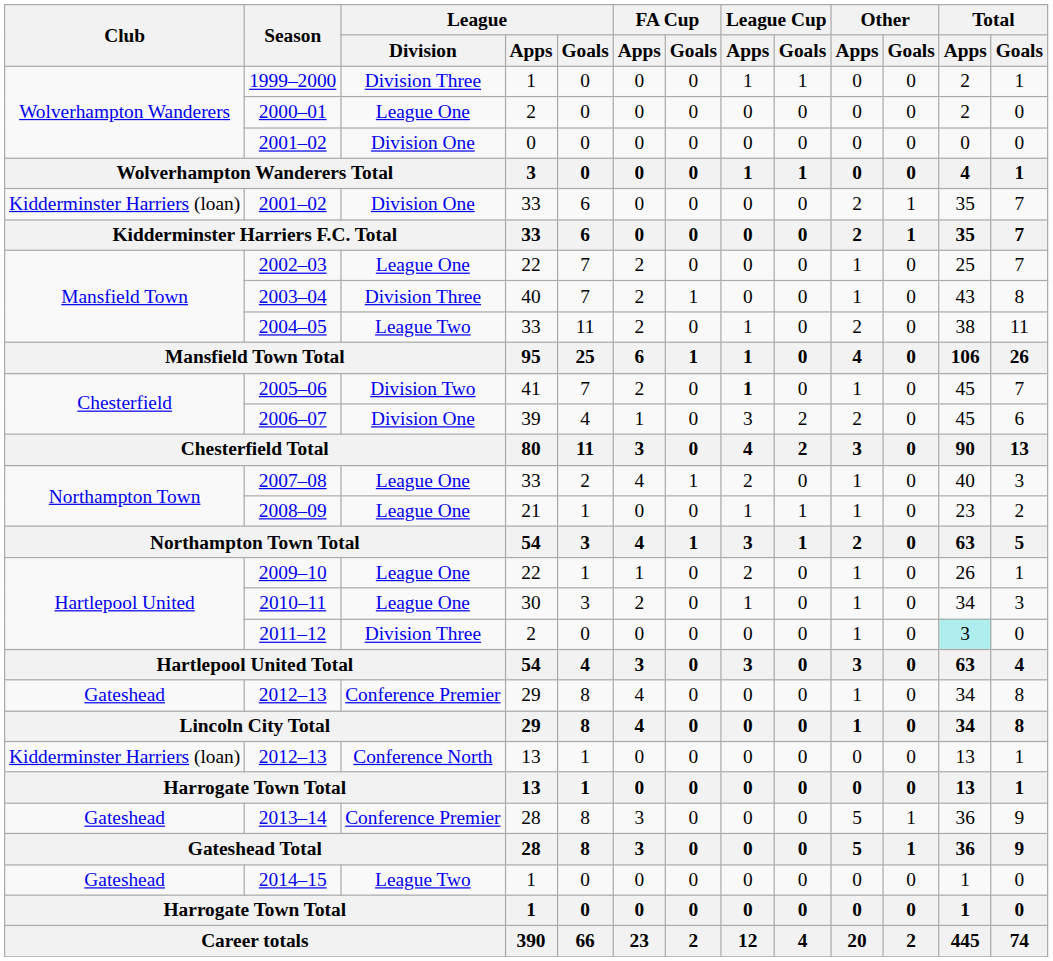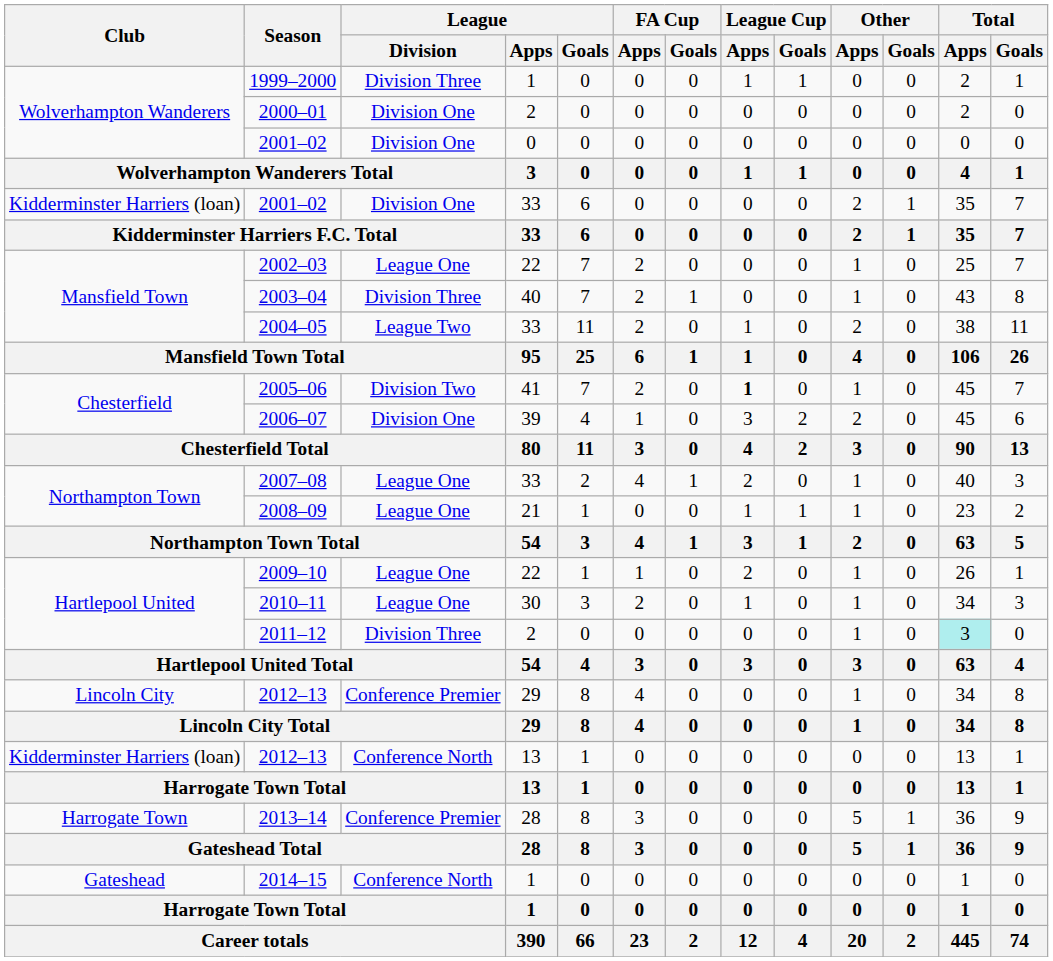 <table class="wikitable" style="text-align: center;">
 <tr>
 <th rowspan="2">Club</th>
 <th rowspan="2">Season</th>
 <th colspan="3">League</th>
 <th colspan="2">FA Cup</th>
 <th colspan="2">League Cup</th>
 <th colspan="2">Other</th>
 <th colspan="2">Total</th>
 </tr>
 <tr>
 <th>Division</th>
 <th>Apps</th>
 <th>Goals</th>
 <th>Apps</th>
 <th>Goals</th>
 <th>Apps</th>
 <th>Goals</th>
 <th>Apps</th>
 <th>Goals</th>
 <th>Apps</th>
 <th>Goals</th>
 </tr>
 <tr>
 <td rowspan="3"><a href='#'>Wolverhampton Wanderers</a></td>
 <td><a href='#'>1999–2000</a></td>
 <td><a href='#'>Division Three</a></td>
 <td>1</td>
 <td>0</td>
 <td>0</td>
 <td>0</td>
 <td>1</td>
 <td>1</td>
 <td>0</td>
 <td>0</td>
 <td>2</td>
 <td>1</td>
 </tr>
 <tr>
 <td><a href='#'>2000–01</a></td>
-<td><a href='#'>League One</a></td>
+<td><a href='#'>Division One</a></td>
 <td>2</td>
 <td>0</td>
 <td>0</td>
 <td>0</td>
 <td>0</td>
 <td>0</td>
 <td>0</td>
 <td>0</td>
 <td>2</td>
 <td>0</td>
 </tr>
 <tr>
 <td><a href='#'>2001–02</a></td>
 <td><a href='#'>Division One</a></td>
 <td>0</td>
 <td>0</td>
 <td>0</td>
 <td>0</td>
 <td>0</td>
 <td>0</td>
 <td>0</td>
 <td>0</td>
 <td>0</td>
 <td>0</td>
 </tr>
 <tr>
 <th colspan="3">Wolverhampton Wanderers Total</th>
 <th>3</th>
 <th>0</th>
 <th>0</th>
 <th>0</th>
 <th>1</th>
 <th>1</th>
 <th>0</th>
 <th>0</th>
 <th>4</th>
 <th>1</th>
 </tr>
 <tr>
 <td><a href='#'>Kidderminster Harriers</a> (loan)</td>
 <td><a href='#'>2001–02</a></td>
 <td><a href='#'>Division One</a></td>
 <td>33</td>
 <td>6</td>
 <td>0</td>
 <td>0</td>
 <td>0</td>
 <td>0</td>
 <td>2</td>
 <td>1</td>
 <td>35</td>
 <td>7</td>
 </tr>
 <tr>
 <th colspan="3">Kidderminster Harriers F.C. Total</th>
 <th>33</th>
 <th>6</th>
 <th>0</th>
 <th>0</th>
 <th>0</th>
 <th>0</th>
 <th>2</th>
 <th>1</th>
 <th>35</th>
 <th>7</th>
 </tr>
 <tr>
 <td rowspan="3"><a href='#'>Mansfield Town</a></td>
 <td><a href='#'>2002–03</a></td>
 <td><a href='#'>League One</a></td>
 <td>22</td>
 <td>7</td>
 <td>2</td>
 <td>0</td>
 <td>0</td>
 <td>0</td>
 <td>1</td>
 <td>0</td>
 <td>25</td>
 <td>7</td>
 </tr>
 <tr>
 <td><a href='#'>2003–04</a></td>
 <td><a href='#'>Division Three</a></td>
 <td>40</td>
 <td>7</td>
 <td>2</td>
 <td>1</td>
 <td>0</td>
 <td>0</td>
 <td>1</td>
 <td>0</td>
 <td>43</td>
 <td>8</td>
 </tr>
 <tr>
 <td><a href='#'>2004–05</a></td>
 <td><a href='#'>League Two</a></td>
 <td>33</td>
 <td>11</td>
 <td>2</td>
 <td>0</td>
 <td>1</td>
 <td>0</td>
 <td>2</td>
 <td>0</td>
 <td>38</td>
 <td>11</td>
 </tr>
 <tr>
 <th colspan="3">Mansfield Town Total</th>
 <th>95</th>
 <th>25</th>
 <th>6</th>
 <th>1</th>
 <th>1</th>
 <th>0</th>
 <th>4</th>
 <th>0</th>
 <th>106</th>
 <th>26</th>
 </tr>
 <tr>
 <td rowspan="2"><a href='#'>Chesterfield</a></td>
 <td><a href='#'>2005–06</a></td>
 <td><a href='#'>Division Two</a></td>
 <td>41</td>
 <td>7</td>
 <td>2</td>
 <td>0</td>
 <td><strong>1</strong></td>
 <td>0</td>
 <td>1</td>
 <td>0</td>
 <td>45</td>
 <td>7</td>
 </tr>
 <tr>
 <td><a href='#'>2006–07</a></td>
 <td><a href='#'>Division One</a></td>
 <td>39</td>
 <td>4</td>
 <td>1</td>
 <td>0</td>
 <td>3</td>
 <td>2</td>
 <td>2</td>
 <td>0</td>
 <td>45</td>
 <td>6</td>
 </tr>
 <tr>
 <th colspan="3">Chesterfield Total</th>
 <th>80</th>
 <th>11</th>
 <th>3</th>
 <th>0</th>
 <th>4</th>
 <th>2</th>
 <th>3</th>
 <th>0</th>
 <th>90</th>
 <th>13</th>
 </tr>
 <tr>
 <td rowspan="2"><a href='#'>Northampton Town</a></td>
 <td><a href='#'>2007–08</a></td>
 <td><a href='#'>League One</a></td>
 <td>33</td>
 <td>2</td>
 <td>4</td>
 <td>1</td>
 <td>2</td>
 <td>0</td>
 <td>1</td>
 <td>0</td>
 <td>40</td>
 <td>3</td>
 </tr>
 <tr>
 <td><a href='#'>2008–09</a></td>
 <td><a href='#'>League One</a></td>
 <td>21</td>
 <td>1</td>
 <td>0</td>
 <td>0</td>
 <td>1</td>
 <td>1</td>
 <td>1</td>
 <td>0</td>
 <td>23</td>
 <td>2</td>
 </tr>
 <tr>
 <th colspan="3">Northampton Town Total</th>
 <th>54</th>
 <th>3</th>
 <th>4</th>
 <th>1</th>
 <th>3</th>
 <th>1</th>
 <th>2</th>
 <th>0</th>
 <th>63</th>
 <th>5</th>
 </tr>
 <tr>
 <td rowspan="3"><a href='#'>Hartlepool United</a></td>
 <td><a href='#'>2009–10</a></td>
 <td><a href='#'>League One</a></td>
 <td>22</td>
 <td>1</td>
 <td>1</td>
 <td>0</td>
 <td>2</td>
 <td>0</td>
 <td>1</td>
 <td>0</td>
 <td>26</td>
 <td>1</td>
 </tr>
 <tr>
 <td><a href='#'>2010–11</a></td>
 <td><a href='#'>League One</a></td>
 <td>30</td>
 <td>3</td>
 <td>2</td>
 <td>0</td>
 <td>1</td>
 <td>0</td>
 <td>1</td>
 <td>0</td>
 <td>34</td>
 <td>3</td>
 </tr>
 <tr>
 <td><a href='#'>2011–12</a></td>
 <td><a href='#'>Division Three</a></td>
 <td>2</td>
 <td>0</td>
 <td>0</td>
 <td>0</td>
 <td>0</td>
 <td>0</td>
 <td>1</td>
 <td>0</td>
 <td style="background: paleturquoise;">3</td>
 <td>0</td>
 </tr>
 <tr>
 <th colspan="3">Hartlepool United Total</th>
 <th>54</th>
 <th>4</th>
 <th>3</th>
 <th>0</th>
 <th>3</th>
 <th>0</th>
 <th>3</th>
 <th>0</th>
 <th>63</th>
 <th>4</th>
 </tr>
 <tr>
-<td><a href='#'>Gateshead</a></td>
+<td><a href='#'>Lincoln City</a></td>
 <td><a href='#'>2012–13</a></td>
 <td><a href='#'>Conference Premier</a></td>
 <td>29</td>
 <td>8</td>
 <td>4</td>
 <td>0</td>
 <td>0</td>
 <td>0</td>
 <td>1</td>
 <td>0</td>
 <td>34</td>
 <td>8</td>
 </tr>
 <tr>
 <th colspan="3">Lincoln City Total</th>
 <th>29</th>
 <th>8</th>
 <th>4</th>
 <th>0</th>
 <th>0</th>
 <th>0</th>
 <th>1</th>
 <th>0</th>
 <th>34</th>
 <th>8</th>
 </tr>
 <tr>
 <td><a href='#'>Kidderminster Harriers</a> (loan)</td>
 <td><a href='#'>2012–13</a></td>
 <td><a href='#'>Conference North</a></td>
 <td>13</td>
 <td>1</td>
 <td>0</td>
 <td>0</td>
 <td>0</td>
 <td>0</td>
 <td>0</td>
 <td>0</td>
 <td>13</td>
 <td>1</td>
 </tr>
 <tr>
 <th colspan="3">Harrogate Town Total</th>
 <th>13</th>
 <th>1</th>
 <th>0</th>
 <th>0</th>
 <th>0</th>
 <th>0</th>
 <th>0</th>
 <th>0</th>
 <th>13</th>
 <th>1</th>
 </tr>
 <tr>
-<td><a href='#'>Gateshead</a></td>
+<td><a href='#'>Harrogate Town</a></td>
 <td><a href='#'>2013–14</a></td>
 <td><a href='#'>Conference Premier</a></td>
 <td>28</td>
 <td>8</td>
 <td>3</td>
 <td>0</td>
 <td>0</td>
 <td>0</td>
 <td>5</td>
 <td>1</td>
 <td>36</td>
 <td>9</td>
 </tr>
 <tr>
 <th colspan="3">Gateshead Total</th>
 <th>28</th>
 <th>8</th>
 <th>3</th>
 <th>0</th>
 <th>0</th>
 <th>0</th>
 <th>5</th>
 <th>1</th>
 <th>36</th>
 <th>9</th>
 </tr>
 <tr>
 <td><a href='#'>Gateshead</a></td>
 <td><a href='#'>2014–15</a></td>
-<td><a href='#'>League Two</a></td>
+<td><a href='#'>Conference North</a></td>
 <td>1</td>
 <td>0</td>
 <td>0</td>
 <td>0</td>
 <td>0</td>
 <td>0</td>
 <td>0</td>
 <td>0</td>
 <td>1</td>
 <td>0</td>
 </tr>
 <tr>
 <th colspan="3">Harrogate Town Total</th>
 <th>1</th>
 <th>0</th>
 <th>0</th>
 <th>0</th>
 <th>0</th>
 <th>0</th>
 <th>0</th>
 <th>0</th>
 <th>1</th>
 <th>0</th>
 </tr>
 <tr>
 <th colspan="3">Career totals</th>
 <th>390</th>
 <th>66</th>
 <th>23</th>
 <th>2</th>
 <th>12</th>
 <th>4</th>
 <th>20</th>
 <th>2</th>
 <th>445</th>
 <th>74</th>
 </tr>
 </table>
